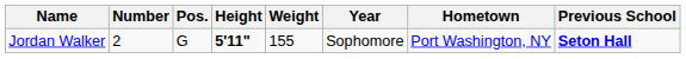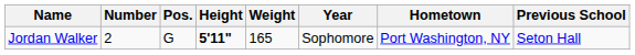 <table class="wikitable sortable" border="1">
 <tr>
 <th>Name</th>
 <th>Number</th>
 <th>Pos.</th>
 <th>Height</th>
 <th>Weight</th>
 <th>Year</th>
 <th>Hometown</th>
 <th class="unsortable">Previous School</th>
 </tr>
 <tr>
 <td><a href='#'>Jordan Walker</a></td>
 <td>2</td>
 <td>G</td>
 <td><strong>5'11"</strong></td>
-<td>155</td>
+<td>165</td>
 <td>Sophomore</td>
 <td><a href='#'>Port Washington, NY</a></td>
-<td><strong><a href='#'>Seton Hall</a></strong></td>
+<td><a href='#'>Seton Hall</a></td>
 </tr>
 </table>
